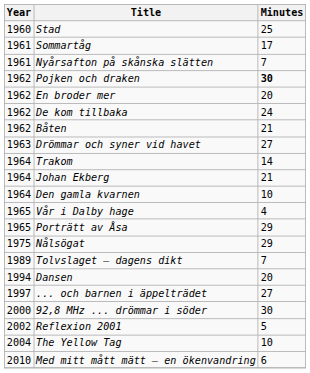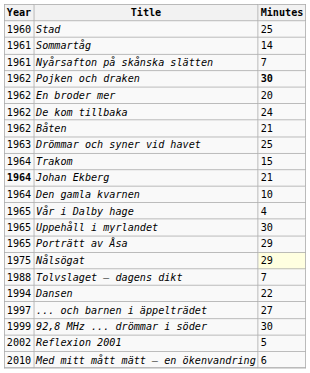 <table class="wikitable sortable">
 <tr>
 <th>Year</th>
 <th>Title</th>
 <th>Minutes</th>
 </tr>
 <tr>
 <td>1960</td>
 <td><em>Stad</em></td>
 <td>25</td>
 </tr>
 <tr>
 <td>1961</td>
 <td><em>Sommartåg</em></td>
-<td>17</td>
+<td>14</td>
 </tr>
 <tr>
 <td>1961</td>
 <td><em>Nyårsafton på skånska slätten</em></td>
 <td>7</td>
 </tr>
 <tr>
 <td>1962</td>
 <td><em>Pojken och draken</em></td>
 <td><strong>30</strong></td>
 </tr>
 <tr>
 <td>1962</td>
 <td><em>En broder mer</em></td>
 <td>20</td>
 </tr>
 <tr>
 <td>1962</td>
 <td><em>De kom tillbaka</em></td>
 <td>24</td>
 </tr>
 <tr>
 <td>1962</td>
 <td><em>Båten</em></td>
 <td>21</td>
 </tr>
 <tr>
 <td>1963</td>
 <td><em>Drömmar och syner vid havet</em></td>
-<td>27</td>
+<td>25</td>
 </tr>
 <tr>
 <td>1964</td>
 <td><em>Trakom</em></td>
-<td>14</td>
+<td>15</td>
 </tr>
 <tr>
-<td>1964</td>
+<td><strong>1964</strong></td>
 <td><em>Johan Ekberg</em></td>
 <td>21</td>
 </tr>
 <tr>
 <td>1964</td>
 <td><em>Den gamla kvarnen</em></td>
 <td>10</td>
 </tr>
 <tr>
 <td>1965</td>
 <td><em>Vår i Dalby hage</em></td>
 <td>4</td>
 </tr>
 <tr>
 <td>1965</td>
+<td><em>Uppehåll i myrlandet</em></td>
+<td>30</td>
+</tr>
+<tr>
+<td>1965</td>
 <td><em>Porträtt av Åsa</em></td>
 <td>29</td>
 </tr>
 <tr>
 <td>1975</td>
 <td><em>Nålsögat</em></td>
-<td>29</td>
+<td style="background: lightyellow;">29</td>
 </tr>
 <tr>
-<td>1989</td>
+<td>1988</td>
 <td><em>Tolvslaget – dagens dikt</em></td>
 <td>7</td>
 </tr>
 <tr>
 <td>1994</td>
 <td><em>Dansen</em></td>
-<td>20</td>
+<td>22</td>
 </tr>
 <tr>
 <td>1997</td>
 <td><em>... och barnen i äppelträdet</em></td>
 <td>27</td>
 </tr>
 <tr>
-<td>2000</td>
+<td>1999</td>
 <td><em>92,8 MHz ... drömmar i söder</em></td>
 <td>30</td>
 </tr>
 <tr>
 <td>2002</td>
 <td><em>Reflexion 2001</em></td>
 <td>5</td>
 </tr>
 <tr>
-<td>2004</td>
-<td><em>The Yellow Tag</em></td>
-<td>10</td>
-</tr>
-<tr>
 <td>2010</td>
 <td><em>Med mitt mått mätt – en ökenvandring</em></td>
 <td>6</td>
 </tr>
 <tr>
 </tr>
 </table>
